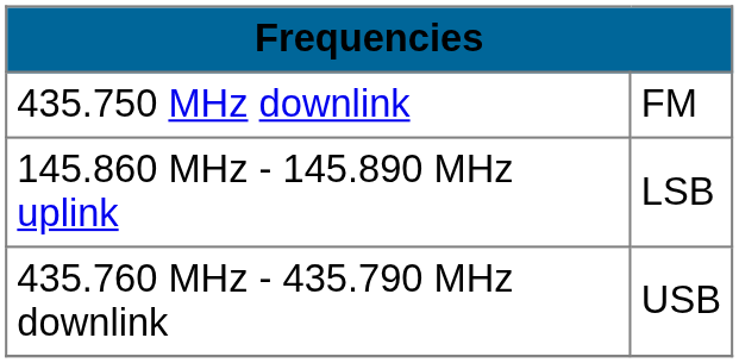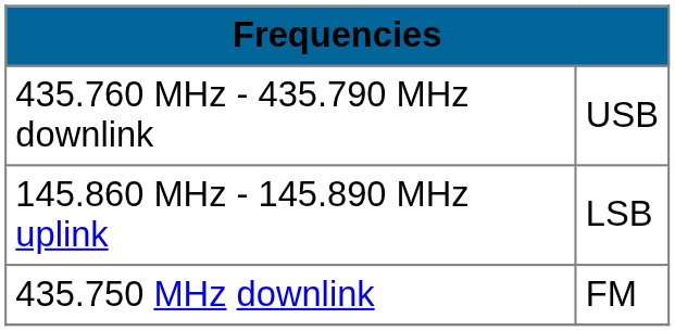 <table class="toccolours" border="1" cellpadding="4" width="300" style="float: right; margin: 10px; border-collapse: collapse; clear: right;">
 <tr align="center">
 <th colspan="2" cellspacing="0" cellpadding="2" bgcolor="#006699">Frequencies</th>
+</tr>
+<tr>
+<td>435.760 MHz - 435.790 MHz downlink</td>
+<td>USB</td>
+</tr>
+<tr>
+<td>145.860 MHz - 145.890 MHz <a href='#'>uplink</a></td>
+<td>LSB</td>
 </tr>
 <tr>
 <td>435.750 <a href='#'>MHz</a> <a href='#'>downlink</a></td>
 <td>FM</td>
 </tr>
 <tr>
-<td>145.860 MHz - 145.890 MHz <a href='#'>uplink</a></td>
-<td>LSB</td>
-</tr>
-<tr>
-<td>435.760 MHz - 435.790 MHz downlink</td>
-<td>USB</td>
-</tr>
-<tr>
 </tr>
 </table>
